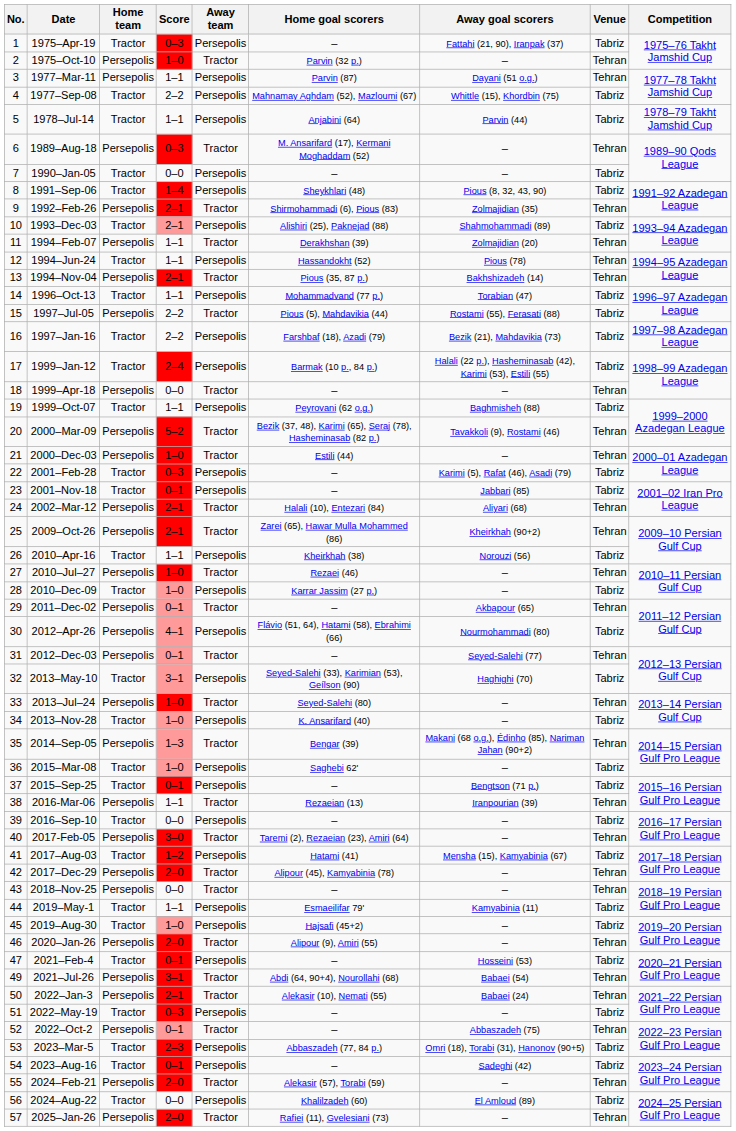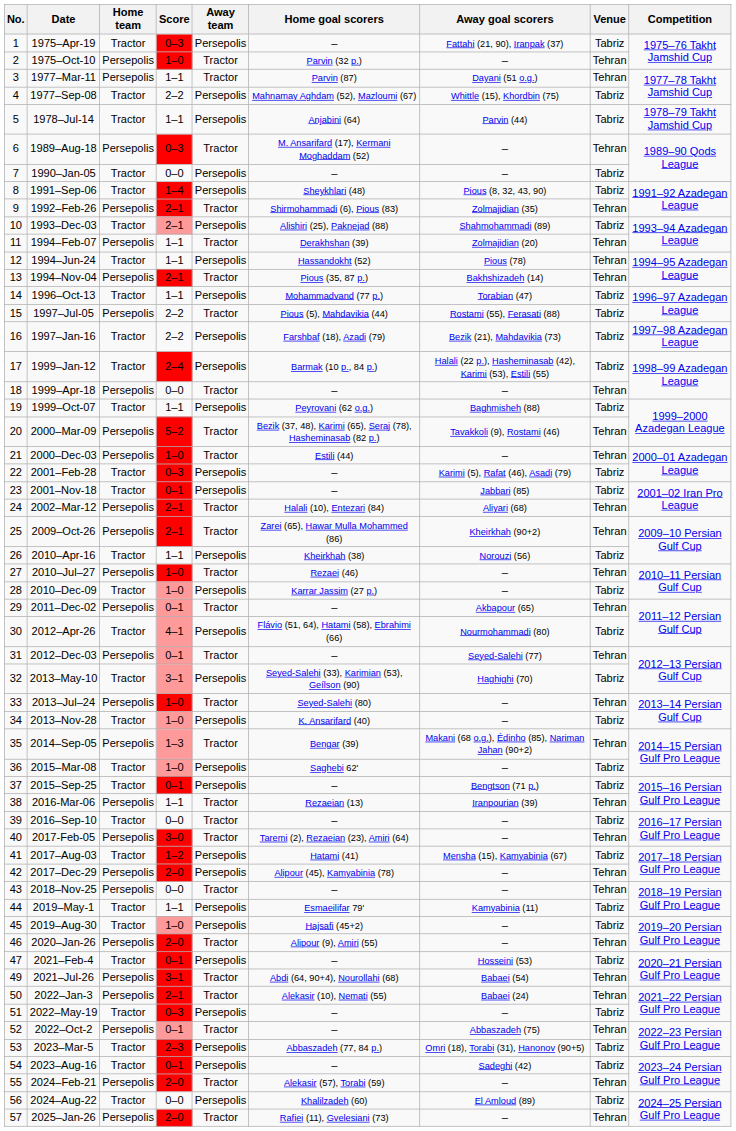 <table class="wikitable" style="text-align: center;">
 <tr>
 <th width=20><strong>No.</strong></th>
 <th><strong>Date</strong></th>
 <th width="2">Home team</th>
 <th width="2">Score</th>
 <th width="2">Away team</th>
 <th width=240>Home goal scorers</th>
 <th width=240>Away goal scorers</th>
 <th width=40><strong>Venue</strong></th>
 <th width=140><strong>Competition</strong></th>
 </tr>
 <tr>
 <td>1</td>
 <td>1975–Apr-19</td>
 <td>Tractor</td>
 <td bgcolor=FF0000><span>0–3</span></td>
 <td>Persepolis</td>
 <td>–</td>
 <td><small><a href='#'>Fattahi</a> (21, 90), <a href='#'>Iranpak</a> (37)</small></td>
 <td>Tabriz</td>
 <td rowspan=2><a href='#'>1975–76 Takht Jamshid Cup</a></td>
 </tr>
 <tr>
 <td>2</td>
 <td>1975–Oct-10</td>
 <td>Persepolis</td>
 <td bgcolor=FF0000><span>1–0</span></td>
 <td>Tractor</td>
 <td><small><a href='#'>Parvin</a> (32 <a href='#'>p.</a>)</small></td>
 <td>–</td>
 <td>Tehran</td>
 </tr>
 <tr>
 <td>3</td>
 <td>1977–Mar-11</td>
 <td>Persepolis</td>
 <td>1–1</td>
-<td>Persepolis</td>
+<td>Tractor</td>
 <td><small><a href='#'>Parvin</a> (87)</small></td>
 <td><small><a href='#'>Dayani</a> (51 <a href='#'>o.g.</a>)</small></td>
 <td>Tehran</td>
 <td rowspan=2><a href='#'>1977–78 Takht Jamshid Cup</a></td>
 </tr>
 <tr>
 <td>4</td>
 <td>1977–Sep-08</td>
 <td>Tractor</td>
 <td>2–2</td>
 <td>Persepolis</td>
 <td><small><a href='#'>Mahnamay Aghdam</a> (52), <a href='#'>Mazloumi</a> (67)</small></td>
 <td><small><a href='#'>Whittle</a> (15), <a href='#'>Khordbin</a> (75)</small></td>
 <td>Tabriz</td>
 </tr>
 <tr>
 <td>5</td>
 <td>1978–Jul-14</td>
 <td>Tractor</td>
 <td>1–1</td>
 <td>Persepolis</td>
 <td><small><a href='#'>Anjabini</a> (64)</small></td>
 <td><small><a href='#'>Parvin</a> (44)</small></td>
 <td>Tabriz</td>
 <td><a href='#'>1978–79 Takht Jamshid Cup</a></td>
 </tr>
 <tr>
 <td>6</td>
 <td>1989–Aug-18</td>
 <td>Persepolis</td>
 <td bgcolor=FF0000><span>0–3</span></td>
 <td>Tractor</td>
 <td><small><a href='#'>M. Ansarifard</a> (17), <a href='#'>Kermani Moghaddam</a> (52)</small></td>
 <td>–</td>
 <td>Tehran</td>
 <td rowspan=2><a href='#'>1989–90 Qods League</a></td>
 </tr>
 <tr>
 <td>7</td>
 <td>1990–Jan-05</td>
 <td>Tractor</td>
 <td>0–0</td>
 <td>Persepolis</td>
 <td>–</td>
 <td>–</td>
 <td>Tabriz</td>
 </tr>
 <tr>
 <td>8</td>
 <td>1991–Sep-06</td>
 <td>Tractor</td>
 <td bgcolor=FF0000><span>1–4</span></td>
 <td>Persepolis</td>
 <td><small><a href='#'>Sheykhlari</a> (48)</small></td>
 <td><small><a href='#'>Pious</a> (8, 32, 43, 90)</small></td>
 <td>Tabriz</td>
 <td rowspan=2><a href='#'>1991–92 Azadegan League</a></td>
 </tr>
 <tr>
 <td>9</td>
 <td>1992–Feb-26</td>
 <td>Persepolis</td>
 <td bgcolor=FF0000><span>2–1</span></td>
 <td>Tractor</td>
 <td><small><a href='#'>Shirmohammadi</a> (6), <a href='#'>Pious</a> (83)</small></td>
 <td><small><a href='#'>Zolmajidian</a> (35)</small></td>
 <td>Tehran</td>
 </tr>
 <tr>
 <td>10</td>
 <td>1993–Dec-03</td>
 <td>Tractor</td>
 <td bgcolor=ff9a9a>2–1</td>
 <td>Persepolis</td>
 <td><small><a href='#'>Alishiri</a> (25), <a href='#'>Paknejad</a> (88)</small></td>
 <td><small><a href='#'>Shahmohammadi</a> (89)</small></td>
 <td>Tabriz</td>
 <td rowspan=2><a href='#'>1993–94 Azadegan League</a></td>
 </tr>
 <tr>
 <td>11</td>
 <td>1994–Feb-07</td>
 <td>Persepolis</td>
 <td>1–1</td>
 <td>Tractor</td>
 <td><small><a href='#'>Derakhshan</a> (39)</small></td>
 <td><small><a href='#'>Zolmajidian</a> (20)</small></td>
 <td>Tehran</td>
 </tr>
 <tr>
 <td>12</td>
 <td>1994–Jun-24</td>
 <td>Tractor</td>
 <td>1–1</td>
 <td>Persepolis</td>
 <td><small><a href='#'>Hassandokht</a> (52)</small></td>
 <td><small><a href='#'>Pious</a> (78)</small></td>
 <td>Tehran</td>
 <td rowspan=2><a href='#'>1994–95 Azadegan League</a></td>
 </tr>
 <tr>
 <td>13</td>
 <td>1994–Nov-04</td>
 <td>Persepolis</td>
 <td bgcolor=FF0000><span>2–1</span></td>
 <td>Tractor</td>
 <td><small><a href='#'>Pious</a> (35, 87 <a href='#'>p.</a>)</small></td>
 <td><small><a href='#'>Bakhshizadeh</a> (14)</small></td>
 <td>Tehran</td>
 </tr>
 <tr>
 <td>14</td>
 <td>1996–Oct-13</td>
 <td>Tractor</td>
 <td>1–1</td>
 <td>Persepolis</td>
 <td><small><a href='#'>Mohammadvand</a> (77 <a href='#'>p.</a>)</small></td>
 <td><small><a href='#'>Torabian</a> (47)</small></td>
 <td>Tabriz</td>
 <td rowspan=2><a href='#'>1996–97 Azadegan League</a></td>
 </tr>
 <tr>
 <td>15</td>
 <td>1997–Jul-05</td>
 <td>Persepolis</td>
 <td>2–2</td>
 <td>Tractor</td>
 <td><small><a href='#'>Pious</a> (5), <a href='#'>Mahdavikia</a> (44)</small></td>
 <td><small><a href='#'>Rostami</a> (55), <a href='#'>Ferasati</a> (88)</small></td>
 <td>Tabriz</td>
 </tr>
 <tr>
 <td>16</td>
 <td>1997–Jan-16</td>
 <td>Tractor</td>
 <td>2–2</td>
 <td>Persepolis</td>
 <td><small><a href='#'>Farshbaf</a> (18), <a href='#'>Azadi</a> (79)</small></td>
 <td><small><a href='#'>Bezik</a> (21), <a href='#'>Mahdavikia</a> (73)</small></td>
 <td>Tabriz</td>
 <td><a href='#'>1997–98 Azadegan League</a></td>
 </tr>
 <tr>
 <td>17</td>
 <td>1999–Jan-12</td>
 <td>Tractor</td>
 <td bgcolor=FF0000><span>2–4</span></td>
 <td>Persepolis</td>
 <td><small><a href='#'>Barmak</a> (10 <a href='#'>p.</a>, 84 <a href='#'>p.</a>)</small></td>
 <td><small><a href='#'>Halali</a> (22 <a href='#'>p.</a>), <a href='#'>Hasheminasab</a> (42), <a href='#'>Karimi</a> (53), <a href='#'>Estili</a> (55)</small></td>
 <td>Tabriz</td>
 <td rowspan=2><a href='#'>1998–99 Azadegan League</a></td>
 </tr>
 <tr>
 <td>18</td>
 <td>1999–Apr-18</td>
 <td>Persepolis</td>
 <td>0–0</td>
 <td>Tractor</td>
 <td>–</td>
 <td>–</td>
 <td>Tehran</td>
 </tr>
 <tr>
 <td>19</td>
 <td>1999–Oct-07</td>
 <td>Tractor</td>
 <td>1–1</td>
 <td>Persepolis</td>
 <td><small><a href='#'>Peyrovani</a> (62 <a href='#'>o.g.</a>)</small></td>
 <td><small><a href='#'>Baghmisheh</a> (88)</small></td>
 <td>Tabriz</td>
 <td rowspan=2><a href='#'>1999–2000 Azadegan League</a></td>
 </tr>
 <tr>
 <td>20</td>
 <td>2000–Mar-09</td>
 <td>Persepolis</td>
 <td bgcolor=FF0000><span>5–2</span></td>
 <td>Tractor</td>
 <td><small><a href='#'>Bezik</a> (37, 48), <a href='#'>Karimi</a> (65), <a href='#'>Seraj</a> (78), <a href='#'>Hasheminasab</a> (82 <a href='#'>p.</a>)</small></td>
 <td><small><a href='#'>Tavakkoli</a> (9), <a href='#'>Rostami</a> (46)</small></td>
 <td>Tehran</td>
 </tr>
 <tr>
 <td>21</td>
 <td>2000–Dec-03</td>
 <td>Persepolis</td>
 <td bgcolor=FF0000><span>1–0</span></td>
 <td>Tractor</td>
 <td><small><a href='#'>Estili</a> (44)</small></td>
 <td>–</td>
 <td>Tehran</td>
 <td rowspan=2><a href='#'>2000–01 Azadegan League</a></td>
 </tr>
 <tr>
 <td>22</td>
 <td>2001–Feb-28</td>
 <td>Tractor</td>
 <td bgcolor=FF0000><span>0–3</span></td>
 <td>Persepolis</td>
 <td>–</td>
 <td><small><a href='#'>Karimi</a> (5), <a href='#'>Rafat</a> (46), <a href='#'>Asadi</a> (79)</small></td>
 <td>Tabriz</td>
 </tr>
 <tr>
 <td>23</td>
 <td>2001–Nov-18</td>
 <td>Tractor</td>
 <td bgcolor=FF0000><span>0–1</span></td>
 <td>Persepolis</td>
 <td>–</td>
 <td><small><a href='#'>Jabbari</a> (85)</small></td>
 <td>Tabriz</td>
 <td rowspan=2><a href='#'>2001–02 Iran Pro League</a></td>
 </tr>
 <tr>
 <td>24</td>
 <td>2002–Mar-12</td>
 <td>Persepolis</td>
 <td bgcolor=FF0000><span>2–1</span></td>
 <td>Tractor</td>
 <td><small><a href='#'>Halali</a> (10), <a href='#'>Entezari</a> (84)</small></td>
 <td><small><a href='#'>Aliyari</a> (68)</small></td>
 <td>Tehran</td>
 </tr>
 <tr>
 <td>25</td>
 <td>2009–Oct-26</td>
 <td>Persepolis</td>
 <td bgcolor=FF0000><span>2–1</span></td>
 <td>Tractor</td>
 <td><small><a href='#'>Zarei</a> (65), <a href='#'>Hawar Mulla Mohammed</a> (86)</small></td>
 <td><small><a href='#'>Kheirkhah</a> (90+2)</small></td>
 <td>Tehran</td>
 <td rowspan=2><a href='#'>2009–10 Persian Gulf Cup</a></td>
 </tr>
 <tr>
 <td>26</td>
 <td>2010–Apr-16</td>
 <td>Tractor</td>
 <td>1–1</td>
 <td>Persepolis</td>
 <td><small><a href='#'>Kheirkhah</a> (38)</small></td>
 <td><small><a href='#'>Norouzi</a> (56)</small></td>
 <td>Tabriz</td>
 </tr>
 <tr>
 <td>27</td>
 <td>2010–Jul–27</td>
 <td>Persepolis</td>
 <td bgcolor=FF0000><span>1–0</span></td>
 <td>Tractor</td>
 <td><small><a href='#'>Rezaei</a> (46)</small></td>
 <td>–</td>
 <td>Tehran</td>
 <td rowspan=2><a href='#'>2010–11 Persian Gulf Cup</a></td>
 </tr>
 <tr>
 <td>28</td>
 <td>2010–Dec-09</td>
 <td>Tractor</td>
 <td bgcolor=ff9a9a>1–0</td>
 <td>Persepolis</td>
 <td><small><a href='#'>Karrar Jassim</a> (27 <a href='#'>p.</a>)</small></td>
 <td>–</td>
 <td>Tabriz</td>
 </tr>
 <tr>
 <td>29</td>
 <td>2011–Dec-02</td>
 <td>Persepolis</td>
 <td bgcolor=ff9a9a>0–1</td>
 <td>Tractor</td>
 <td>–</td>
 <td><small><a href='#'>Akbapour</a> (65)</small></td>
 <td>Tehran</td>
 <td rowspan=2><a href='#'>2011–12 Persian Gulf Cup</a></td>
 </tr>
 <tr>
 <td>30</td>
 <td>2012–Apr-26</td>
-<td>Persepolis</td>
+<td>Tractor</td>
 <td bgcolor=ff9a9a>4–1</td>
 <td>Persepolis</td>
 <td><small><a href='#'>Flávio</a> (51, 64), <a href='#'>Hatami</a> (58), <a href='#'>Ebrahimi</a> (66)</small></td>
 <td><small><a href='#'>Nourmohammadi</a> (80)</small></td>
 <td>Tabriz</td>
 </tr>
 <tr>
 <td>31</td>
 <td>2012–Dec-03</td>
 <td>Persepolis</td>
 <td bgcolor=ff9a9a>0–1</td>
 <td>Tractor</td>
 <td>–</td>
 <td><small><a href='#'>Seyed-Salehi</a> (77)</small></td>
 <td>Tehran</td>
 <td rowspan=2><a href='#'>2012–13 Persian Gulf Cup</a></td>
 </tr>
 <tr>
 <td>32</td>
 <td>2013–May-10</td>
 <td>Tractor</td>
 <td bgcolor=ff9a9a>3–1</td>
 <td>Persepolis</td>
 <td><small><a href='#'>Seyed-Salehi</a> (33), <a href='#'>Karimian</a> (53), <a href='#'>Geílson</a> (90)</small></td>
 <td><small><a href='#'>Haghighi</a> (70)</small></td>
 <td>Tabriz</td>
 </tr>
 <tr>
 <td>33</td>
 <td>2013–Jul–24</td>
 <td>Persepolis</td>
 <td bgcolor=FF0000><span>1–0</span></td>
 <td>Tractor</td>
 <td><small><a href='#'>Seyed-Salehi</a> (80)</small></td>
 <td>–</td>
 <td>Tehran</td>
 <td rowspan=2><a href='#'>2013–14 Persian Gulf Cup</a></td>
 </tr>
 <tr>
 <td>34</td>
 <td>2013–Nov-28</td>
 <td>Tractor</td>
 <td bgcolor=ff9a9a>1–0</td>
 <td>Persepolis</td>
 <td><small><a href='#'>K. Ansarifard</a> (40)</small></td>
 <td>–</td>
 <td>Tabriz</td>
 </tr>
 <tr>
 <td>35</td>
 <td>2014–Sep-05</td>
 <td>Persepolis</td>
 <td bgcolor=ff9a9a>1–3</td>
 <td>Tractor</td>
 <td><small><a href='#'>Bengar</a> (39)</small></td>
 <td><small><a href='#'>Makani</a> (68 <a href='#'>o.g.</a>), <a href='#'>Édinho</a> (85), <a href='#'>Nariman Jahan</a> (90+2)</small></td>
 <td>Tehran</td>
 <td rowspan=2><a href='#'>2014–15 Persian Gulf Pro League</a></td>
 </tr>
 <tr>
 <td>36</td>
 <td>2015–Mar-08</td>
 <td>Tractor</td>
 <td bgcolor=ff9a9a>1–0</td>
 <td>Persepolis</td>
 <td><small><a href='#'>Saghebi</a> 62'</small></td>
 <td>–</td>
 <td>Tabriz</td>
 </tr>
 <tr>
 <td>37</td>
 <td>2015–Sep-25</td>
 <td>Tractor</td>
 <td bgcolor=FF0000><span>0–1</span></td>
 <td>Persepolis</td>
 <td>–</td>
 <td><small><a href='#'>Bengtson</a> (71 <a href='#'>p.</a>)</small></td>
 <td>Tabriz</td>
 <td rowspan=2><a href='#'>2015–16 Persian Gulf Pro League</a></td>
 </tr>
 <tr>
 <td>38</td>
 <td>2016-Mar-06</td>
 <td>Persepolis</td>
 <td>1–1</td>
 <td>Tractor</td>
 <td><small><a href='#'>Rezaeian</a> (13)</small></td>
 <td><small><a href='#'>Iranpourian</a> (39)</small></td>
 <td>Tehran</td>
 </tr>
 <tr>
 <td>39</td>
 <td>2016–Sep-10</td>
 <td>Tractor</td>
 <td>0–0</td>
-<td>Persepolis</td>
+<td>Tractor</td>
 <td>–</td>
 <td>–</td>
 <td>Tabriz</td>
 <td rowspan=2><a href='#'>2016–17 Persian Gulf Pro League</a></td>
 </tr>
 <tr>
 <td>40</td>
 <td>2017-Feb-05</td>
 <td>Persepolis</td>
 <td bgcolor=FF0000><span>3–0</span></td>
 <td>Tractor</td>
 <td><small><a href='#'>Taremi</a> (2), <a href='#'>Rezaeian</a> (23), <a href='#'>Amiri</a> (64)</small></td>
 <td>–</td>
 <td>Tehran</td>
 </tr>
 <tr>
 <td>41</td>
 <td>2017–Aug-03</td>
 <td>Tractor</td>
 <td bgcolor=FF0000><span>1–2</span></td>
 <td>Persepolis</td>
 <td><small><a href='#'>Hatami</a> (41)</small></td>
 <td><small><a href='#'>Mensha</a> (15), <a href='#'>Kamyabinia</a> (67)</small></td>
 <td>Tabriz</td>
 <td rowspan=2><a href='#'>2017–18 Persian Gulf Pro League</a></td>
 </tr>
 <tr>
 <td>42</td>
 <td>2017–Dec-29</td>
 <td>Persepolis</td>
 <td bgcolor=FF0000><span>2–0</span></td>
-<td>Tractor</td>
+<td>Persepolis</td>
 <td><small><a href='#'>Alipour</a> (45), <a href='#'>Kamyabinia</a> (78)</small></td>
 <td>–</td>
 <td>Tehran</td>
 </tr>
 <tr style=>
 <td>43</td>
 <td>2018–Nov-25</td>
 <td>Persepolis</td>
 <td>0–0</td>
 <td>Tractor</td>
 <td>–</td>
 <td>–</td>
 <td>Tehran</td>
 <td rowspan=2><a href='#'>2018–19 Persian Gulf Pro League</a></td>
 </tr>
 <tr style=>
 <td>44</td>
 <td>2019–May-1</td>
 <td>Tractor</td>
 <td>1–1</td>
 <td>Persepolis</td>
 <td><small><a href='#'>Esmaeilifar</a> 79'</small></td>
 <td><small><a href='#'>Kamyabinia</a> (11)</small></td>
 <td>Tabriz</td>
 </tr>
 <tr>
 <td>45</td>
 <td>2019–Aug-30</td>
 <td>Tractor</td>
 <td bgcolor=ff9a9a>1–0</td>
 <td>Persepolis</td>
 <td><small><a href='#'>Hajsafi</a> (45+2)</small></td>
 <td>–</td>
 <td>Tabriz</td>
 <td rowspan=2><a href='#'>2019–20 Persian Gulf Pro League</a></td>
 </tr>
 <tr>
 <td>46</td>
 <td>2020–Jan-26</td>
 <td>Persepolis</td>
 <td bgcolor=FF0000><span>2–0</span></td>
 <td>Tractor</td>
 <td><small><a href='#'>Alipour</a> (9), <a href='#'>Amiri</a> (55)</small></td>
 <td>–</td>
 <td>Tehran</td>
 </tr>
 <tr>
 <td>47</td>
 <td>2021–Feb-4</td>
 <td>Tractor</td>
 <td bgcolor=FF0000><span>0–1</span></td>
 <td>Persepolis</td>
 <td>–</td>
 <td><small><a href='#'>Hosseini</a> (53)</small></td>
 <td>Tabriz</td>
 <td rowspan=2><a href='#'>2020–21 Persian Gulf Pro League</a></td>
 </tr>
 <tr>
 <td>49</td>
 <td>2021–Jul-26</td>
 <td>Persepolis</td>
 <td bgcolor=FF0000><span>3–1</span></td>
 <td>Tractor</td>
 <td><small><a href='#'>Abdi</a> (64, 90+4), <a href='#'>Nourollahi</a> (68)</small></td>
 <td><small><a href='#'>Babaei</a> (54)</small></td>
 <td>Tehran</td>
 </tr>
 <tr>
 <td>50</td>
 <td>2022–Jan-3</td>
 <td>Persepolis</td>
 <td bgcolor=FF0000><span>2–1</span></td>
 <td>Tractor</td>
 <td><small><a href='#'>Alekasir</a> (10), <a href='#'>Nemati</a> (55)</small></td>
 <td><small><a href='#'>Babaei</a> (24)</small></td>
 <td>Tehran</td>
 <td rowspan=2><a href='#'>2021–22 Persian Gulf Pro League</a></td>
 </tr>
 <tr>
 <td>51</td>
 <td>2022–May-19</td>
 <td>Tractor</td>
 <td bgcolor=FF0000><span>0–3</span></td>
 <td>Persepolis</td>
 <td>–</td>
 <td>–</td>
 <td>Tabriz</td>
 </tr>
 <tr>
 <td>52</td>
 <td>2022–Oct-2</td>
 <td>Persepolis</td>
 <td bgcolor=ff9a9a>0–1</td>
 <td>Tractor</td>
 <td>–</td>
 <td><small><a href='#'>Abbaszadeh</a> (75)</small></td>
 <td>Tehran</td>
 <td rowspan=2><a href='#'>2022–23 Persian Gulf Pro League</a></td>
 </tr>
 <tr>
 <td>53</td>
 <td>2023–Mar-5</td>
 <td>Tractor</td>
 <td bgcolor=FF0000><span>2–3</span></td>
 <td>Persepolis</td>
 <td><small><a href='#'>Abbaszadeh</a> (77, 84 <a href='#'>p.</a>)</small></td>
 <td><small><a href='#'>Omri</a> (18), <a href='#'>Torabi</a> (31), <a href='#'>Hanonov</a> (90+5)</small></td>
 <td>Tabriz</td>
 </tr>
 <tr>
 <td>54</td>
 <td>2023–Aug-16</td>
 <td>Tractor</td>
 <td bgcolor=FF0000><span>0–1</span></td>
 <td>Persepolis</td>
 <td>–</td>
 <td><small><a href='#'>Sadeghi</a> (42)</small></td>
 <td>Tabriz</td>
 <td rowspan=2><a href='#'>2023–24 Persian Gulf Pro League</a></td>
 </tr>
 <tr>
 <td>55</td>
 <td>2024–Feb-21</td>
 <td>Persepolis</td>
 <td bgcolor=FF0000><span>2–0</span></td>
 <td>Tractor</td>
 <td><small><a href='#'>Alekasir</a> (57), <a href='#'>Torabi</a> (59)</small></td>
 <td>–</td>
 <td>Tehran</td>
 </tr>
 <tr style=>
 <td>56</td>
 <td>2024–Aug-22</td>
 <td>Tractor</td>
 <td>0–0</td>
 <td>Persepolis</td>
 <td><small><a href='#'>Khalilzadeh</a> (60)</small></td>
 <td><small><a href='#'>El Amloud</a> (89)</small></td>
 <td>Tabriz</td>
 <td rowspan=2><a href='#'>2024–25 Persian Gulf Pro League</a></td>
 </tr>
 <tr>
 <td>57</td>
 <td>2025–Jan-26</td>
 <td>Persepolis</td>
 <td bgcolor=FF0000><span>2–0</span></td>
 <td>Tractor</td>
 <td><small><a href='#'>Rafiei</a> (11), <a href='#'>Gvelesiani</a> (73)</small></td>
 <td>–</td>
 <td>Tehran</td>
 </tr>
 </table>
